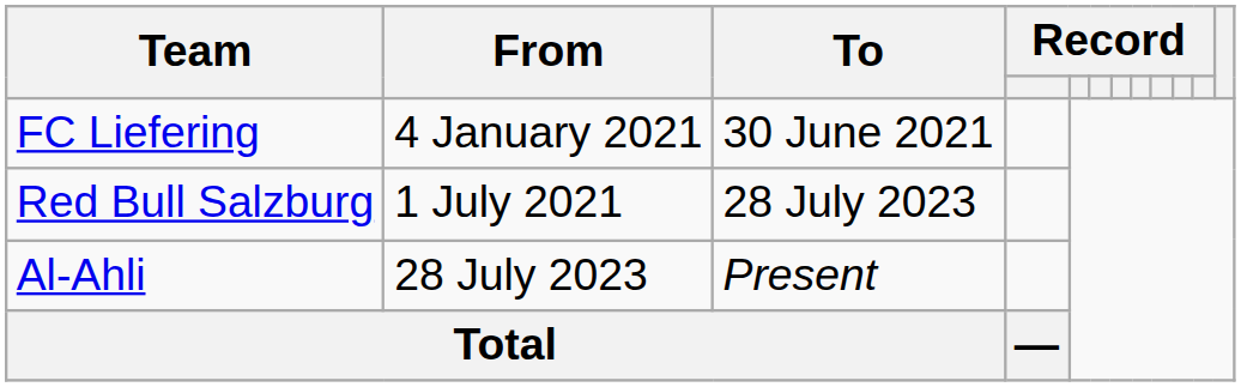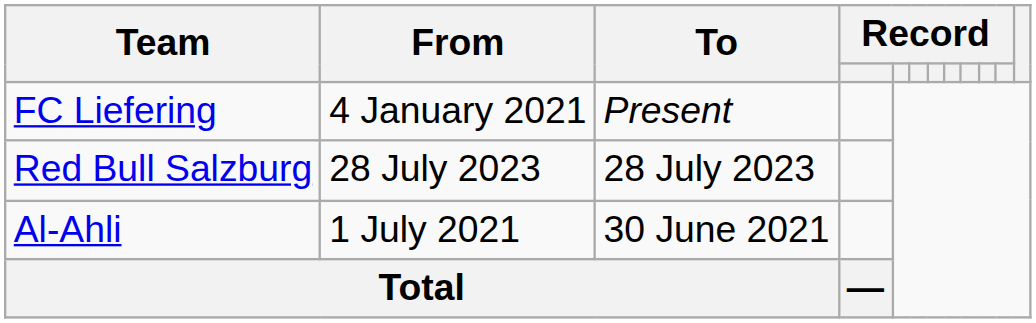 <table class="wikitable" style="text-align: center">
 <tr>
 <th rowspan="2">Team</th>
 <th rowspan="2">From</th>
 <th rowspan="2">To</th>
 <th colspan="8">Record</th>
 <th rowspan=2></th>
 </tr>
 <tr>
 <th></th>
 <th></th>
 <th></th>
 <th></th>
 <th></th>
 <th></th>
 <th></th>
 <th></th>
 </tr>
 <tr>
 <td align=left><a href='#'>FC Liefering</a></td>
 <td align=left>4 January 2021</td>
-<td align=left>30 June 2021<br></td>
+<td align=left><em>Present</em><br></td>
 <td></td>
 </tr>
 <tr>
 <td align=left><a href='#'>Red Bull Salzburg</a></td>
-<td align=left>1 July 2021</td>
+<td align=left>28 July 2023</td>
 <td align=left>28 July 2023<br></td>
 <td></td>
 </tr>
 <tr>
 <td align=left><a href='#'>Al-Ahli</a></td>
-<td align=left>28 July 2023</td>
-<td align=left><em>Present</em><br></td>
+<td align=left>1 July 2021</td>
+<td align=left>30 June 2021<br></td>
 <td></td>
 </tr>
 <tr>
 <th colspan="3">Total<br></th>
 <th>—</th>
 </tr>
 </table>
